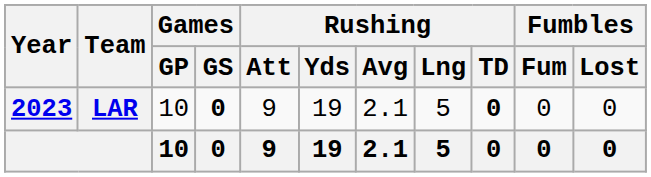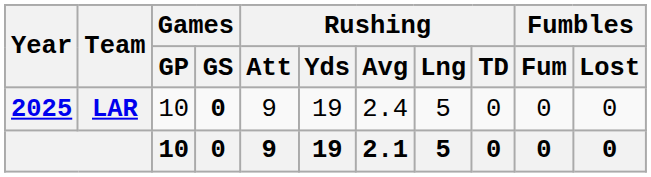 <table class="wikitable" style="text-align:center;">
 <tr>
 <th rowspan="2">Year</th>
 <th rowspan="2">Team</th>
 <th colspan="2">Games</th>
 <th colspan="5">Rushing</th>
 <th colspan="2">Fumbles</th>
 </tr>
 <tr>
 <th>GP</th>
 <th>GS</th>
 <th>Att</th>
 <th>Yds</th>
 <th>Avg</th>
 <th>Lng</th>
 <th>TD</th>
 <th>Fum</th>
 <th>Lost</th>
 </tr>
 <tr>
-<th><a href='#'>2023</a></th>
+<th><a href='#'>2025</a></th>
 <th><a href='#'>LAR</a></th>
 <td>10</td>
 <td><strong>0</strong></td>
 <td>9</td>
 <td>19</td>
-<td>2.1</td>
+<td>2.4</td>
 <td>5</td>
-<td><strong>0</strong></td>
+<td>0</td>
 <td>0</td>
 <td>0</td>
 </tr>
 <tr>
 <th colspan="2"></th>
 <th>10</th>
 <th>0</th>
 <th>9</th>
 <th>19</th>
 <th>2.1</th>
 <th>5</th>
 <th>0</th>
 <th>0</th>
 <th>0</th>
 </tr>
 </table>
